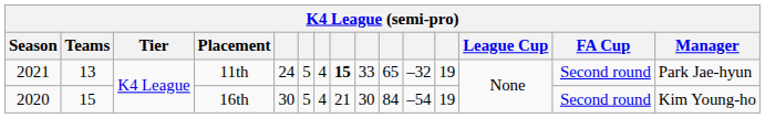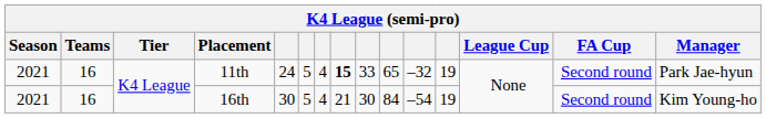 <table class="wikitable" style="text-align: center; font-size:90%;">
 <tr>
 <th colspan=16><a href='#'>K4 League</a> (semi-pro)</th>
 </tr>
 <tr>
 <th>Season</th>
 <th>Teams</th>
 <th>Tier</th>
 <th>Placement</th>
 <th></th>
 <th></th>
 <th></th>
 <th></th>
 <th></th>
 <th></th>
 <th></th>
 <th></th>
 <th><a href='#'>League Cup</a></th>
 <th><a href='#'>FA Cup</a></th>
 <th><a href='#'>Manager</a></th>
 </tr>
 <tr>
 <td>2021</td>
-<td>13</td>
+<td>16</td>
 <td rowspan=2><a href='#'>K4 League</a></td>
 <td>11th</td>
 <td>24</td>
 <td>5</td>
 <td>4</td>
 <td><strong>15</strong></td>
 <td>33</td>
 <td>65</td>
 <td align=right>–32</td>
 <td>19</td>
 <td rowspan=2> None</td>
 <td> <a href='#'>Second round</a></td>
 <td align=left>Park Jae-hyun</td>
 </tr>
 <tr>
-<td>2020</td>
-<td>15</td>
+<td>2021</td>
+<td>16</td>
 <td>16th</td>
 <td>30</td>
 <td>5</td>
 <td>4</td>
 <td>21</td>
 <td>30</td>
 <td>84</td>
 <td align=right>–54</td>
 <td>19</td>
 <td> <a href='#'>Second round</a></td>
 <td align=left>Kim Young-ho</td>
 </tr>
 </table>
